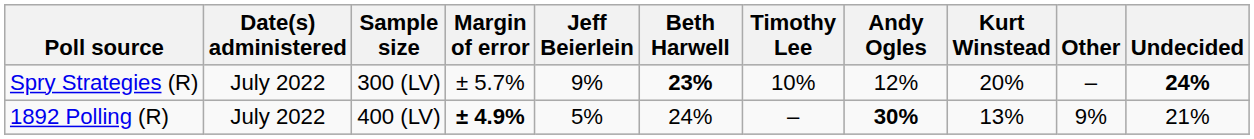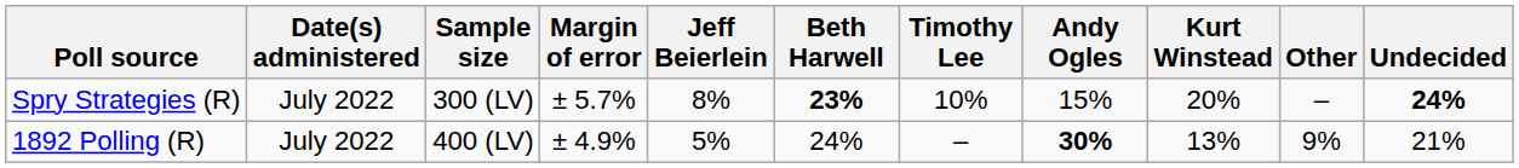 <table class="wikitable" style="font-size:90%;text-align:center;">
 <tr valign=bottom>
 <th>Poll source</th>
 <th>Date(s)<br>administered</th>
 <th>Sample<br>size</th>
 <th>Margin<br>of error</th>
 <th style="width:60px;">Jeff<br>Beierlein</th>
 <th style="width:60px;">Beth<br>Harwell</th>
 <th style="width:60px;">Timothy<br>Lee</th>
 <th style="width:60px;">Andy<br>Ogles</th>
 <th style="width:60px;">Kurt<br>Winstead</th>
 <th>Other</th>
 <th>Undecided</th>
 </tr>
 <tr>
 <td style="text-align:left;"><a href='#'>Spry Strategies</a> (R)</td>
 <td>July 2022</td>
 <td>300 (LV)</td>
 <td>± 5.7%</td>
-<td>9%</td>
+<td>8%</td>
 <td><strong>23%</strong></td>
 <td>10%</td>
-<td>12%</td>
+<td>15%</td>
 <td>20%</td>
 <td>–</td>
 <td><strong>24%</strong></td>
 </tr>
 <tr>
 <td style="text-align:left;"><a href='#'>1892 Polling</a> (R)</td>
 <td>July 2022</td>
 <td>400 (LV)</td>
-<td><strong>± 4.9%</strong></td>
+<td>± 4.9%</td>
 <td>5%</td>
 <td>24%</td>
 <td>–</td>
 <td><strong>30%</strong></td>
 <td>13%</td>
 <td>9%</td>
 <td>21%</td>
 </tr>
 </table>
